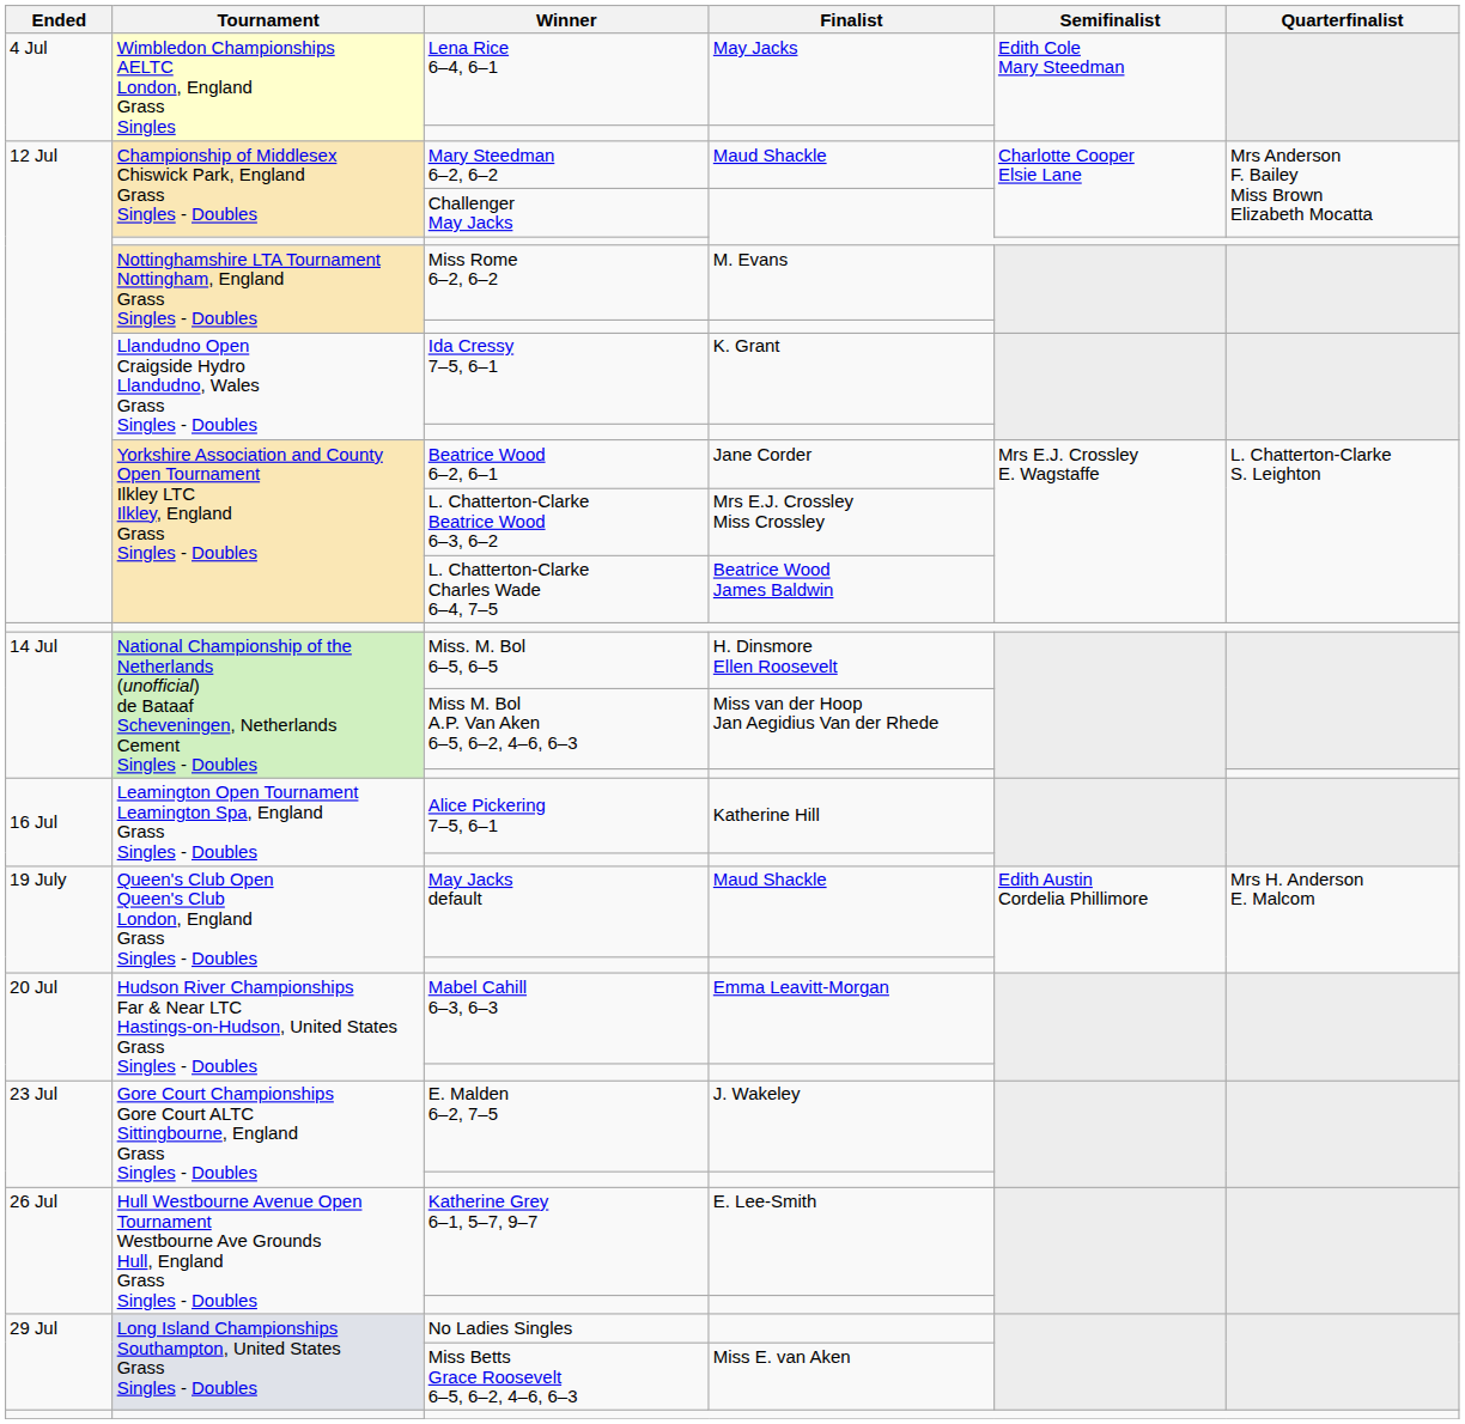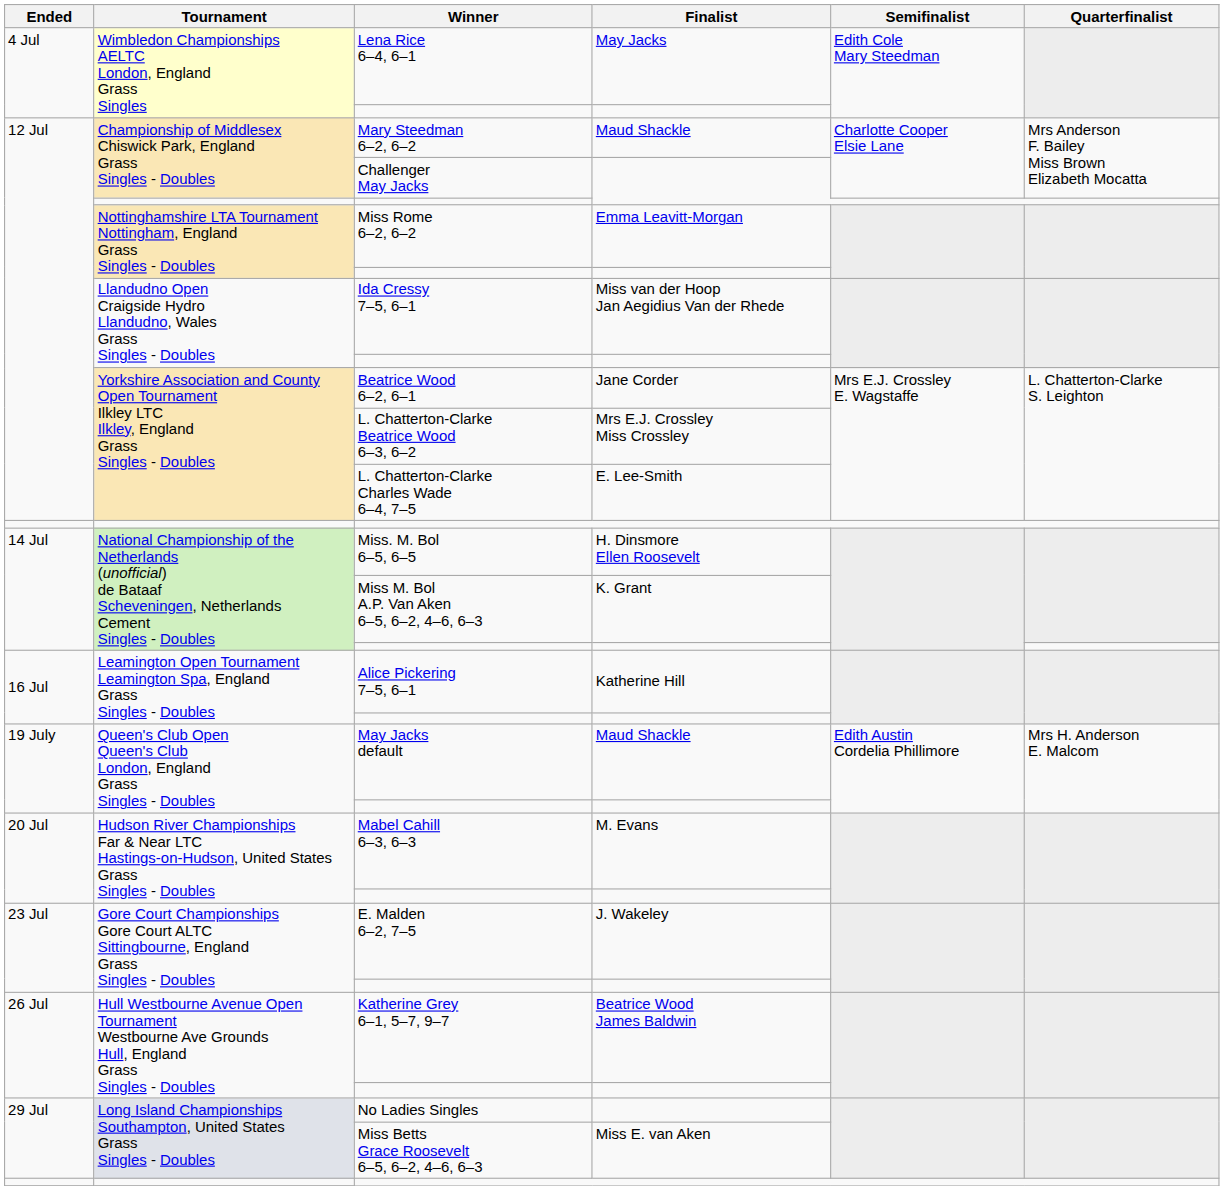 <table class="wikitable" style="font-size:85%;">
 <tr>
 <th width="75">Ended</th>
 <th width="230">Tournament</th>
 <th width="210">Winner</th>
 <th width="210">Finalist</th>
 <th width="170">Semifinalist</th>
 <th width="170">Quarterfinalist</th>
 </tr>
 <tr valign=top>
 <td rowspan=2>4 Jul</td>
 <td style="background:#ffc;" rowspan=2><a href='#'>Wimbledon Championships</a><br><a href='#'>AELTC</a><br><a href='#'>London</a>, England<br>Grass<br><a href='#'>Singles</a></td>
 <td> <a href='#'>Lena Rice</a><br>6–4, 6–1</td>
 <td> <a href='#'>May Jacks</a></td>
 <td rowspan=2> <a href='#'>Edith Cole</a> <br>  <a href='#'>Mary Steedman</a></td>
 <td style="background:#ededed;" rowspan=2></td>
 </tr>
 <tr valign=top>
 <td></td>
 <td></td>
 </tr>
 <tr valign=top>
 <td rowspan=10>12 Jul</td>
 <td style="background:#fae7b5" rowspan=2><a href='#'>Championship of Middlesex</a><br>Chiswick Park, England<br>Grass<br><a href='#'>Singles</a> - <a href='#'>Doubles</a></td>
 <td> <a href='#'>Mary Steedman</a><br>6–2, 6–2</td>
 <td> <a href='#'>Maud Shackle</a></td>
 <td rowspan=2> <a href='#'>Charlotte Cooper</a><br> <a href='#'>Elsie Lane</a></td>
 <td rowspan=2>  Mrs Anderson <br> F. Bailey<br>  Miss Brown<br>   Elizabeth Mocatta</td>
 </tr>
 <tr valign=top>
 <td>Challenger<br> <a href='#'>May Jacks</a></td>
 </tr>
 <tr valign=top>
 <td></td>
 <td></td>
 </tr>
 <tr valign=top>
 <td style="background:#fae7b5" rowspan=2><a href='#'>Nottinghamshire LTA Tournament</a><br><a href='#'>Nottingham</a>, England<br>Grass<br><a href='#'>Singles</a> - <a href='#'>Doubles</a></td>
 <td> Miss Rome<br>6–2, 6–2</td>
-<td> M. Evans</td>
+<td> <a href='#'>Emma Leavitt-Morgan</a></td>
 <td style="background:#ededed;" rowspan=2></td>
 <td style="background:#ededed;" rowspan=2></td>
 </tr>
 <tr valign=top>
 <td></td>
 <td></td>
 </tr>
 <tr valign=top>
 <td rowspan=2><a href='#'>Llandudno Open</a><br>Craigside Hydro<br><a href='#'>Llandudno</a>, Wales<br>Grass<br><a href='#'>Singles</a> - <a href='#'>Doubles</a></td>
 <td> <a href='#'>Ida Cressy</a><br>7–5, 6–1</td>
-<td> K. Grant</td>
+<td> Miss van der Hoop <br> Jan Aegidius Van der Rhede</td>
 <td style="background:#ededed;" rowspan=2></td>
 <td style="background:#ededed;" rowspan=2></td>
 </tr>
 <tr valign=top>
 <td></td>
 <td></td>
 </tr>
 <tr valign=top>
 <td style="background:#fae7b5" rowspan=3><a href='#'>Yorkshire Association and County Open Tournament</a><br>Ilkley LTC<br><a href='#'>Ilkley</a>, England<br> Grass<br> <a href='#'>Singles</a> - <a href='#'>Doubles</a></td>
 <td> <a href='#'>Beatrice Wood</a><br>6–2, 6–1</td>
 <td> Jane Corder</td>
 <td rowspan=3> Mrs E.J. Crossley<br>   E. Wagstaffe</td>
 <td rowspan=3> L. Chatterton-Clarke <br> S. Leighton</td>
 </tr>
 <tr valign=top>
 <td> L. Chatterton-Clarke <br> <a href='#'>Beatrice Wood</a><br>6–3, 6–2</td>
 <td> Mrs E.J. Crossley<br> Miss Crossley</td>
 </tr>
 <tr valign=top>
 <td> L. Chatterton-Clarke<br> Charles Wade<br>6–4, 7–5</td>
-<td> <a href='#'>Beatrice Wood</a><br> <a href='#'>James Baldwin</a></td>
+<td> E. Lee-Smith</td>
 </tr>
 <tr valign=top>
 <td></td>
 <td></td>
 </tr>
 <tr valign=top>
 <td rowspan=3>14 Jul</td>
 <td style="background:#d0f0c0" rowspan=3><a href='#'>National Championship of the Netherlands</a><br>(<em>unofficial</em>)<br>de Bataaf<br><a href='#'>Scheveningen</a>, Netherlands<br>Cement<br><a href='#'>Singles</a> - <a href='#'>Doubles</a></td>
 <td> Miss. M. Bol <br>6–5, 6–5</td>
 <td> H. Dinsmore<br> <a href='#'>Ellen Roosevelt</a></td>
 <td style="background:#ededed;" rowspan=3></td>
 <td style="background:#ededed;" rowspan=2></td>
 </tr>
 <tr valign=top>
 <td> Miss M. Bol<br> A.P. Van Aken<br>6–5, 6–2, 4–6, 6–3</td>
-<td> Miss van der Hoop <br> Jan Aegidius Van der Rhede</td>
+<td> K. Grant</td>
 </tr>
 <tr valign=top>
 <td></td>
 <td></td>
 </tr>
 <tr valign=to>
 <td rowspan=2>16 Jul</td>
 <td rowspan=2><a href='#'>Leamington Open Tournament</a><br><a href='#'>Leamington Spa</a>, England<br>Grass<br><a href='#'>Singles</a> - <a href='#'>Doubles</a></td>
 <td> <a href='#'>Alice Pickering</a><br>7–5, 6–1</td>
 <td> Katherine Hill</td>
 <td style="background:#ededed;" rowspan=2></td>
 <td style="background:#ededed;" rowspan=2></td>
 </tr>
 <tr valign=top>
 <td></td>
 <td></td>
 </tr>
 <tr valign=top>
 <td rowspan=2>19 July</td>
 <td rowspan=2><a href='#'>Queen's Club Open</a><br><a href='#'>Queen's Club</a><br><a href='#'>London</a>, England<br>Grass<br><a href='#'>Singles</a> - <a href='#'>Doubles</a></td>
 <td> <a href='#'>May Jacks</a><br>default</td>
 <td> <a href='#'>Maud Shackle</a></td>
 <td rowspan=2> <a href='#'>Edith Austin</a> <br> Cordelia Phillimore</td>
 <td rowspan=2> Mrs H. Anderson <br>  E. Malcom</td>
 </tr>
 <tr valign=top>
 <td></td>
 <td></td>
 </tr>
 <tr valign=top>
 <td rowspan=2>20 Jul</td>
 <td rowspan=2><a href='#'>Hudson River Championships</a><br>Far & Near LTC<br><a href='#'>Hastings-on-Hudson</a>, United States<br>Grass<br><a href='#'>Singles</a> - <a href='#'>Doubles</a></td>
 <td> <a href='#'>Mabel Cahill</a><br>6–3, 6–3</td>
-<td> <a href='#'>Emma Leavitt-Morgan</a></td>
+<td> M. Evans</td>
 <td style="background:#ededed;" rowspan=2></td>
 <td style="background:#ededed;" rowspan=2></td>
 </tr>
 <tr valign=top>
 <td></td>
 <td></td>
 </tr>
 <tr valign=top>
 <td rowspan=2>23 Jul</td>
 <td rowspan=2><a href='#'>Gore Court Championships</a><br>Gore Court ALTC<br><a href='#'>Sittingbourne</a>, England<br>Grass<br><a href='#'>Singles</a> - <a href='#'>Doubles</a></td>
 <td> E. Malden<br>6–2, 7–5</td>
 <td> J. Wakeley</td>
 <td style="background:#ededed;" rowspan=2></td>
 <td style="background:#ededed;" rowspan=2></td>
 </tr>
 <tr valign=top>
 <td></td>
 <td></td>
 </tr>
 <tr valign=top>
 <td rowspan=2>26 Jul</td>
 <td rowspan=2><a href='#'>Hull Westbourne Avenue Open Tournament</a><br>Westbourne Ave Grounds<br><a href='#'>Hull</a>, England<br>Grass<br><a href='#'>Singles</a> - <a href='#'>Doubles</a></td>
 <td> <a href='#'>Katherine Grey</a><br>6–1, 5–7, 9–7</td>
-<td> E. Lee-Smith</td>
+<td> <a href='#'>Beatrice Wood</a><br> <a href='#'>James Baldwin</a></td>
 <td style="background:#ededed;" rowspan=2></td>
 <td style="background:#ededed;" rowspan=2></td>
 </tr>
 <tr valign=top>
 <td></td>
 <td></td>
 </tr>
 <tr valign=top>
 <td rowspan=2>29 Jul</td>
 <td style="background:#dfe2e9" rowspan=2><a href='#'>Long Island Championships</a><br><a href='#'>Southampton</a>, United States<br>Grass<br><a href='#'>Singles</a> - <a href='#'>Doubles</a></td>
 <td>No Ladies Singles</td>
 <td></td>
 <td style="background:#ededed;" rowspan=2></td>
 <td style="background:#ededed;" rowspan=2></td>
 </tr>
 <tr valign=top>
 <td> Miss Betts<br> <a href='#'>Grace Roosevelt</a><br>6–5, 6–2, 4–6, 6–3</td>
 <td> Miss E. van Aken</td>
 </tr>
 <tr valign=top>
 <td></td>
 <td></td>
 </tr>
 <tr valign=to>
 </tr>
 </table>
